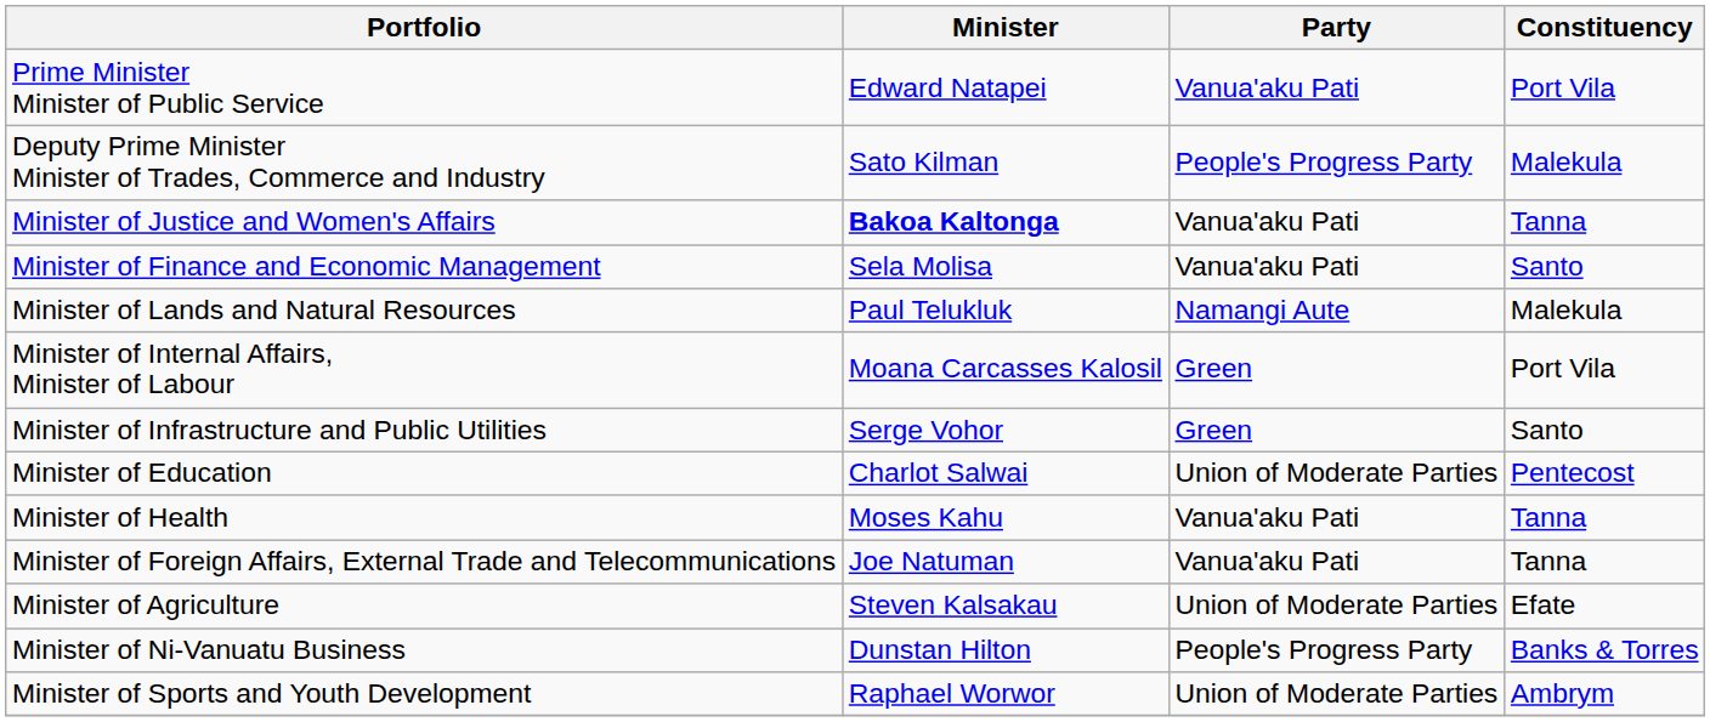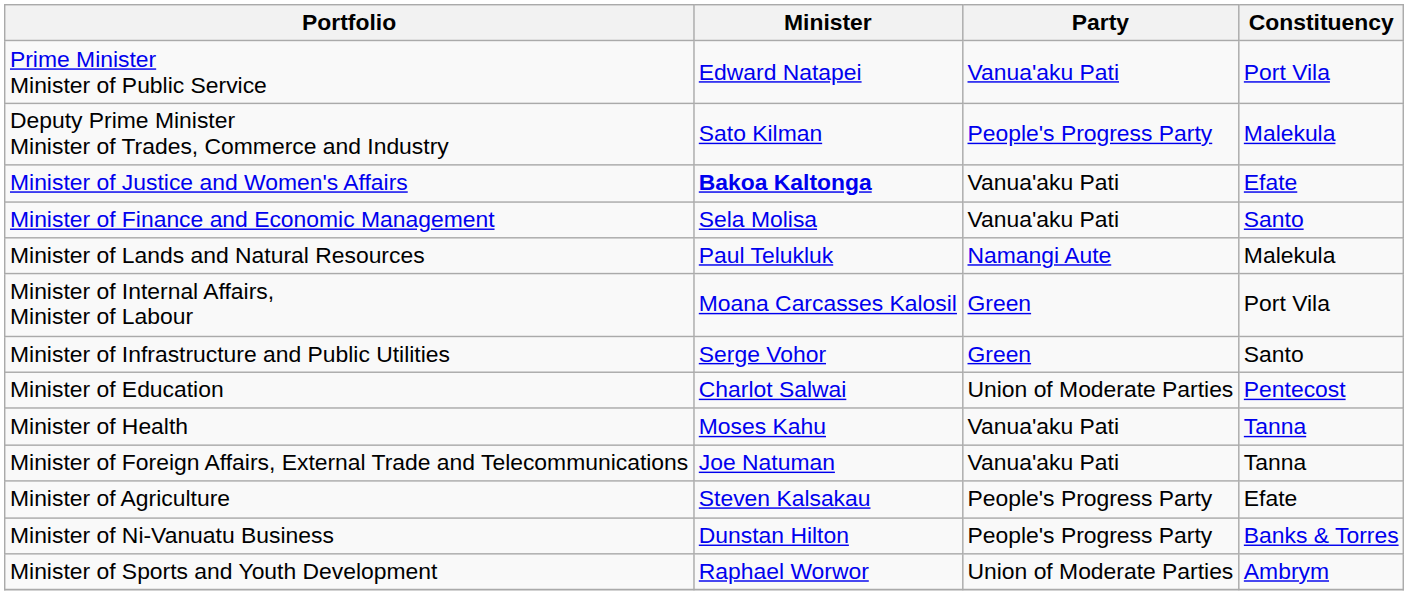 <table class="wikitable">
 <tr>
 <th>Portfolio</th>
 <th>Minister</th>
 <th>Party</th>
 <th>Constituency</th>
 </tr>
 <tr>
 <td><a href='#'>Prime Minister</a><br>Minister of Public Service</td>
 <td><a href='#'>Edward Natapei</a></td>
 <td><a href='#'>Vanua'aku Pati</a></td>
 <td><a href='#'>Port Vila</a></td>
 </tr>
 <tr>
 <td>Deputy Prime Minister<br>Minister of Trades, Commerce and Industry</td>
 <td><a href='#'>Sato Kilman</a></td>
 <td><a href='#'>People's Progress Party</a></td>
 <td><a href='#'>Malekula</a></td>
 </tr>
 <tr>
 <td><a href='#'>Minister of Justice and Women's Affairs</a></td>
 <td><strong><a href='#'>Bakoa Kaltonga</a></strong></td>
 <td>Vanua'aku Pati</td>
-<td><a href='#'>Tanna</a></td>
+<td><a href='#'>Efate</a></td>
 </tr>
 <tr>
 <td><a href='#'>Minister of Finance and Economic Management</a></td>
 <td><a href='#'>Sela Molisa</a></td>
 <td>Vanua'aku Pati</td>
 <td><a href='#'>Santo</a></td>
 </tr>
 <tr>
 <td>Minister of Lands and Natural Resources</td>
 <td><a href='#'>Paul Telukluk</a></td>
 <td><a href='#'>Namangi Aute</a></td>
 <td>Malekula</td>
 </tr>
 <tr>
 <td>Minister of Internal Affairs,<br>Minister of Labour</td>
 <td><a href='#'>Moana Carcasses Kalosil</a></td>
 <td><a href='#'>Green</a></td>
 <td>Port Vila</td>
 </tr>
 <tr>
 <td>Minister of Infrastructure and Public Utilities</td>
 <td><a href='#'>Serge Vohor</a></td>
 <td><a href='#'>Green</a></td>
 <td>Santo</td>
 </tr>
 <tr>
 <td>Minister of Education</td>
 <td><a href='#'>Charlot Salwai</a></td>
 <td>Union of Moderate Parties</td>
 <td><a href='#'>Pentecost</a></td>
 </tr>
 <tr>
 <td>Minister of Health</td>
 <td><a href='#'>Moses Kahu</a></td>
 <td>Vanua'aku Pati</td>
 <td><a href='#'>Tanna</a></td>
 </tr>
 <tr>
 <td>Minister of Foreign Affairs, External Trade and Telecommunications</td>
 <td><a href='#'>Joe Natuman</a></td>
 <td>Vanua'aku Pati</td>
 <td>Tanna</td>
 </tr>
 <tr>
 <td>Minister of Agriculture</td>
 <td><a href='#'>Steven Kalsakau</a></td>
-<td>Union of Moderate Parties</td>
+<td>People's Progress Party</td>
 <td>Efate</td>
 </tr>
 <tr>
 <td>Minister of Ni-Vanuatu Business</td>
 <td><a href='#'>Dunstan Hilton</a></td>
 <td>People's Progress Party</td>
 <td><a href='#'>Banks & Torres</a></td>
 </tr>
 <tr>
 <td>Minister of Sports and Youth Development</td>
 <td><a href='#'>Raphael Worwor</a></td>
 <td>Union of Moderate Parties</td>
 <td><a href='#'>Ambrym</a></td>
 </tr>
 <tr>
 </tr>
 </table>
